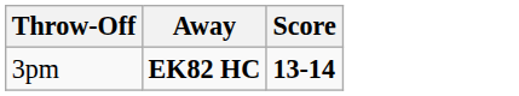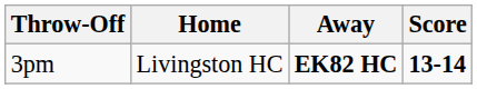 <table class="wikitable">
 <tr>
 <th><strong>Throw-Off</strong></th>
+<th><strong>Home</strong></th>
 <th><strong>Away</strong></th>
 <th><strong>Score</strong></th>
 </tr>
 <tr>
 <td>3pm</td>
+<td>Livingston HC</td>
 <td><strong>EK82 HC</strong></td>
 <td><strong>13-14</strong></td>
 </tr>
 </table>
